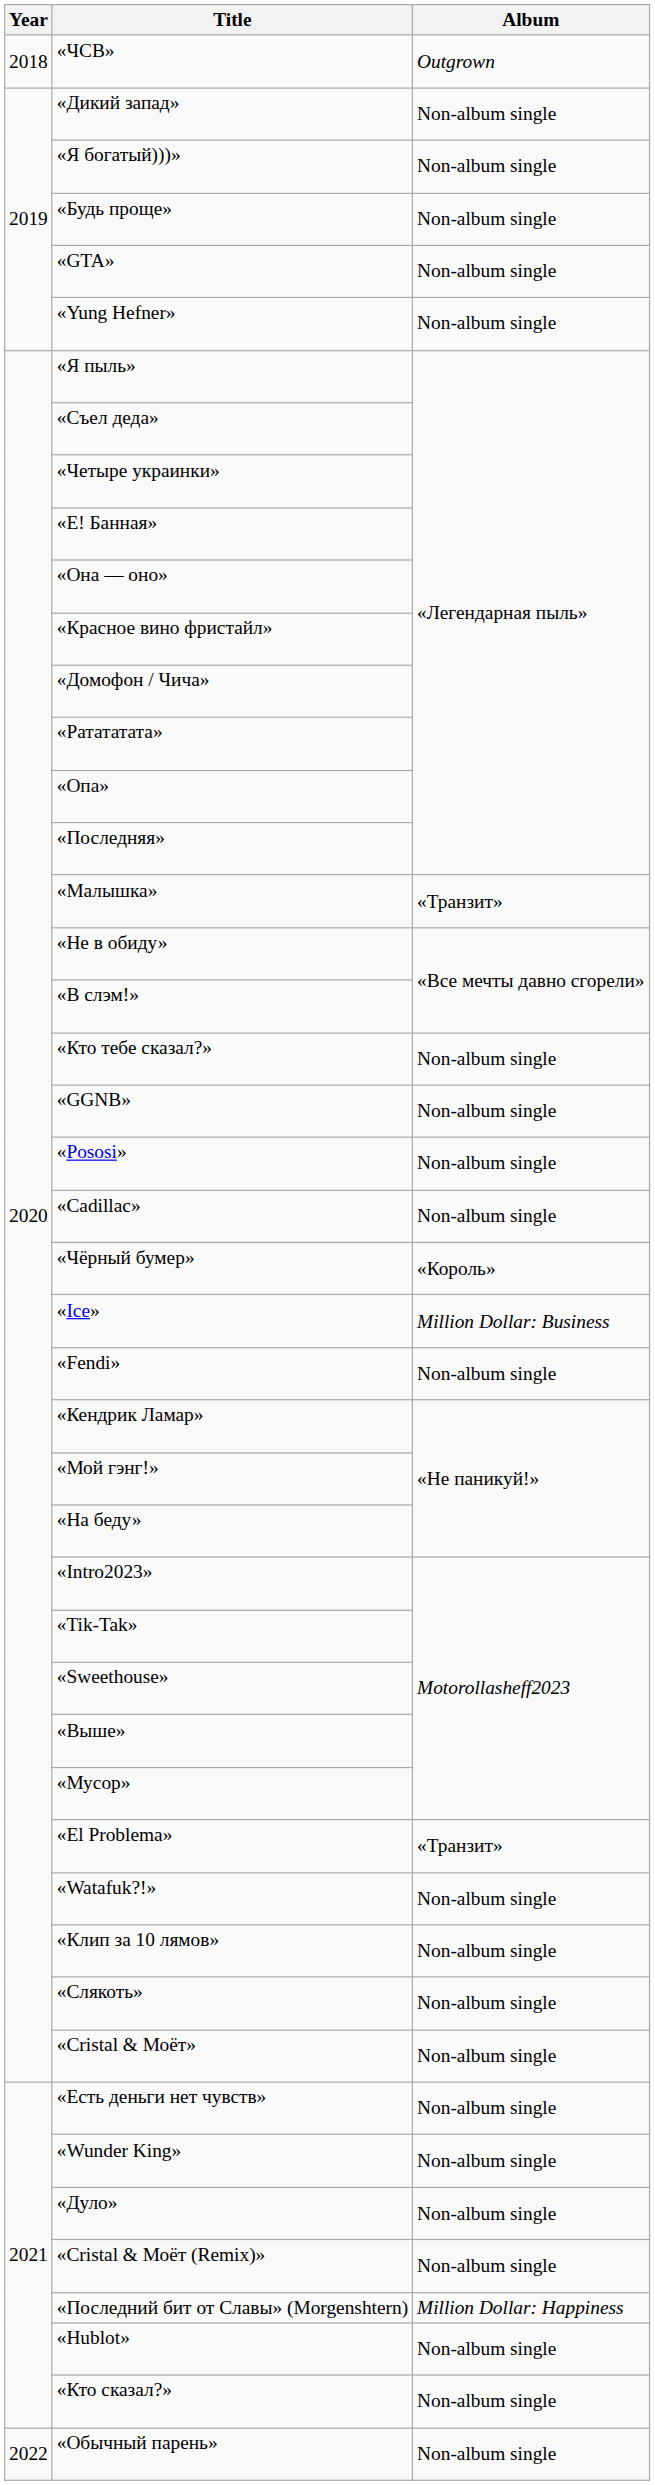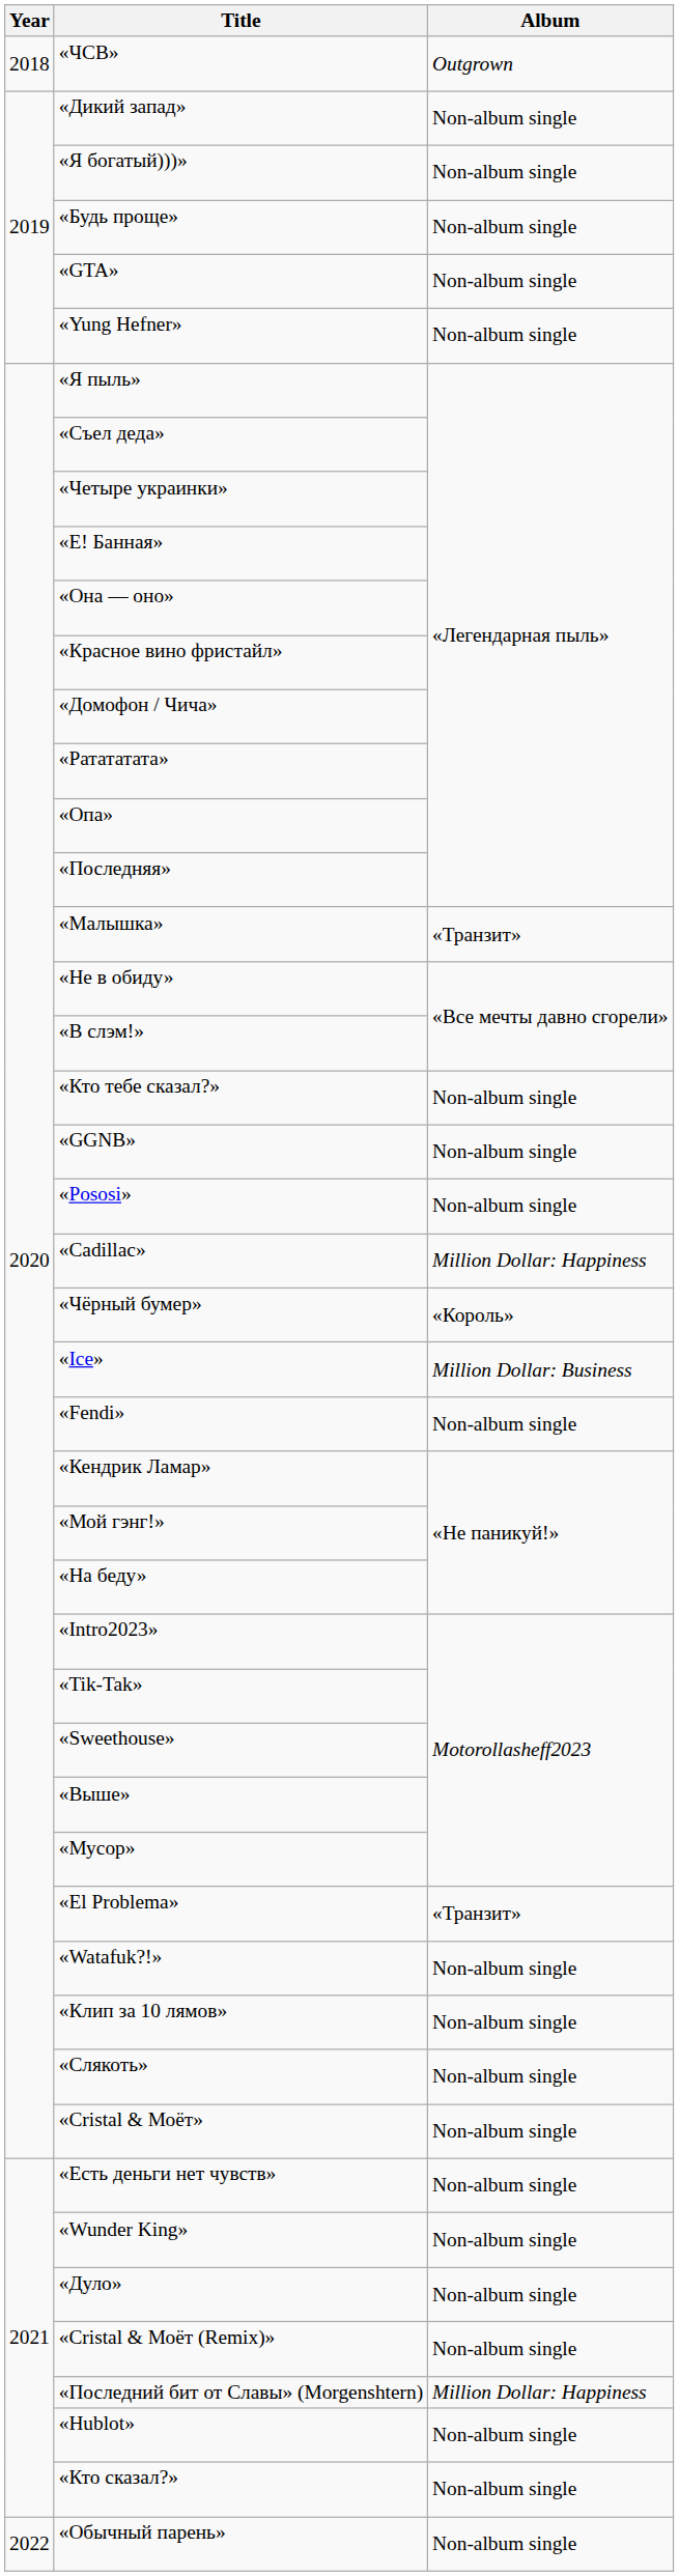 <table class="wikitable mw-collapsible">
 <tr>
 <th>Year</th>
 <th>Title</th>
 <th>Album</th>
 </tr>
 <tr>
 <td>2018</td>
 <td>«ЧСВ»<br><br></td>
 <td><em>Outgrown</em></td>
 </tr>
 <tr>
 <td rowspan="5">2019</td>
 <td>«Дикий запад»<br><br></td>
 <td>Non-album single</td>
 </tr>
 <tr>
 <td>«Я богатый)))»<br><br></td>
 <td>Non-album single</td>
 </tr>
 <tr>
 <td>«Будь проще»<br><br></td>
 <td>Non-album single</td>
 </tr>
 <tr>
 <td>«GTA»<br><br></td>
 <td>Non-album single</td>
 </tr>
 <tr>
 <td>«Yung Hefner»<br><br></td>
 <td>Non-album single</td>
 </tr>
 <tr>
 <td rowspan="33">2020</td>
 <td>«Я пыль»<br><br></td>
 <td rowspan="10">«Легендарная пыль»</td>
 </tr>
 <tr>
 <td>«Съел деда»<br><br></td>
 </tr>
 <tr>
 <td>«Четыре украинки»<br><br></td>
 </tr>
 <tr>
 <td>«Е! Банная»<br><br></td>
 </tr>
 <tr>
 <td>«Она — оно»<br><br></td>
 </tr>
 <tr>
 <td>«Красное вино фристайл»<br><br></td>
 </tr>
 <tr>
 <td>«Домофон / Чича»<br><br></td>
 </tr>
 <tr>
 <td>«Ратататата»<br><br></td>
 </tr>
 <tr>
 <td>«Опа»<br><br></td>
 </tr>
 <tr>
 <td>«Последняя»<br><br></td>
 </tr>
 <tr>
 <td>«Малышка»<br><br></td>
 <td>«Транзит»</td>
 </tr>
 <tr>
 <td>«Не в обиду»<br><br></td>
 <td rowspan="2">«Все мечты давно сгорели»</td>
 </tr>
 <tr>
 <td>«В слэм!»<br><br></td>
 </tr>
 <tr>
 <td>«Кто тебе сказал?»<br><br></td>
 <td>Non-album single</td>
 </tr>
 <tr>
 <td>«GGNB»<br><br></td>
 <td>Non-album single</td>
 </tr>
 <tr>
 <td>«<a href='#'>Pososi</a>»<br><br></td>
 <td>Non-album single</td>
 </tr>
 <tr>
 <td>«Cadillac»<br><br></td>
-<td>Non-album single</td>
+<td><em>Million Dollar: Happiness</em></td>
 </tr>
 <tr>
 <td>«Чёрный бумер»<br><br></td>
 <td>«Король»</td>
 </tr>
 <tr>
 <td>«<a href='#'>Ice</a>»<br><br></td>
 <td><em>Million Dollar: Business</em></td>
 </tr>
 <tr>
 <td>«Fendi»<br><br></td>
 <td>Non-album single</td>
 </tr>
 <tr>
 <td>«Кендрик Ламар»<br><br></td>
 <td rowspan="3">«Не паникуй!»</td>
 </tr>
 <tr>
 <td>«Мой гэнг!»<br><br></td>
 </tr>
 <tr>
 <td>«На беду»<br><br></td>
 </tr>
 <tr>
 <td>«Intro2023»<br><br></td>
 <td rowspan="5"><em>Motorollasheff2023</em></td>
 </tr>
 <tr>
 <td>«Tik-Tak»<br><br></td>
 </tr>
 <tr>
 <td>«Sweethouse»<br><br></td>
 </tr>
 <tr>
 <td>«Выше»<br><br></td>
 </tr>
 <tr>
 <td>«Мусор»<br><br></td>
 </tr>
 <tr>
 <td>«El Problema»<br><br></td>
 <td>«Транзит»</td>
 </tr>
 <tr>
 <td>«Watafuk?!»<br><br></td>
 <td>Non-album single</td>
 </tr>
 <tr>
 <td>«Клип за 10 лямов»<br><br></td>
 <td>Non-album single</td>
 </tr>
 <tr>
 <td>«Слякоть»<br><br></td>
 <td>Non-album single</td>
 </tr>
 <tr>
 <td>«Cristal &amp; Моёт»<br><br></td>
 <td>Non-album single</td>
 </tr>
 <tr>
 <td rowspan="7">2021</td>
 <td>«Есть деньги нет чувств»<br><br></td>
 <td>Non-album single</td>
 </tr>
 <tr>
 <td>«Wunder King»<br><br></td>
 <td>Non-album single</td>
 </tr>
 <tr>
 <td>«Дуло»<br><br></td>
 <td>Non-album single</td>
 </tr>
 <tr>
 <td>«Cristal &amp; Моёт (Remix)»<br><br></td>
 <td>Non-album single</td>
 </tr>
 <tr>
 <td>«Последний бит от Славы» (Morgenshtern)</td>
 <td><em>Million Dollar: Happiness</em></td>
 </tr>
 <tr>
 <td>«Hublot»<br><br></td>
 <td>Non-album single</td>
 </tr>
 <tr>
 <td>«Кто сказал?»<br><br></td>
 <td>Non-album single</td>
 </tr>
 <tr>
 <td rowspan="6">2022</td>
 <td>«Обычный парень»<br><br></td>
 <td>Non-album single</td>
 </tr>
 </table>
